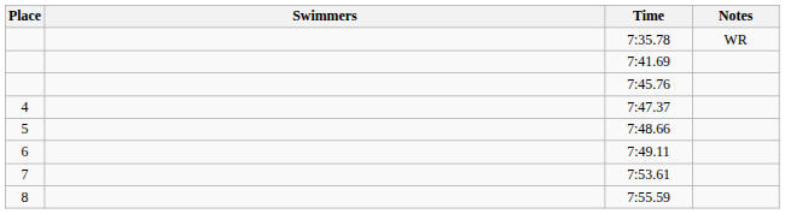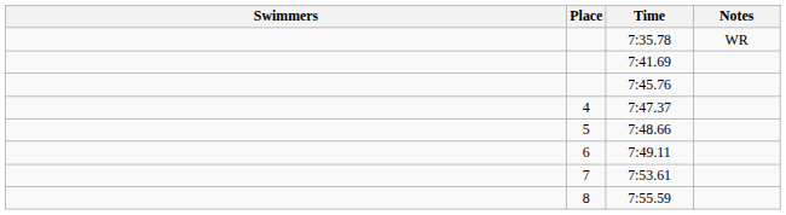 <table class=wikitable style="text-align:center">
 <tr>
+<th width=620>Swimmers</th>
 <th>Place</th>
-<th width=620>Swimmers</th>
 <th width=90>Time</th>
 <th width=90>Notes</th>
 </tr>
 <tr>
+<td align=left></td>
 <td></td>
-<td align=left></td>
 <td>7:35.78</td>
 <td>WR</td>
 </tr>
 <tr>
+<td align=left></td>
 <td></td>
-<td align=left></td>
 <td>7:41.69</td>
 <td></td>
 </tr>
 <tr>
+<td align=left></td>
 <td></td>
-<td align=left></td>
 <td>7:45.76</td>
 <td></td>
 </tr>
 <tr>
+<td align=left></td>
 <td>4</td>
-<td align=left></td>
 <td>7:47.37</td>
 <td></td>
 </tr>
 <tr>
+<td align=left></td>
 <td>5</td>
-<td align=left></td>
 <td>7:48.66</td>
 <td></td>
 </tr>
 <tr>
+<td align=left></td>
 <td>6</td>
-<td align=left></td>
 <td>7:49.11</td>
 <td></td>
 </tr>
 <tr>
+<td align=left></td>
 <td>7</td>
-<td align=left></td>
 <td>7:53.61</td>
 <td></td>
 </tr>
 <tr>
+<td align=left></td>
 <td>8</td>
-<td align=left></td>
 <td>7:55.59</td>
 <td></td>
 </tr>
 </table>
